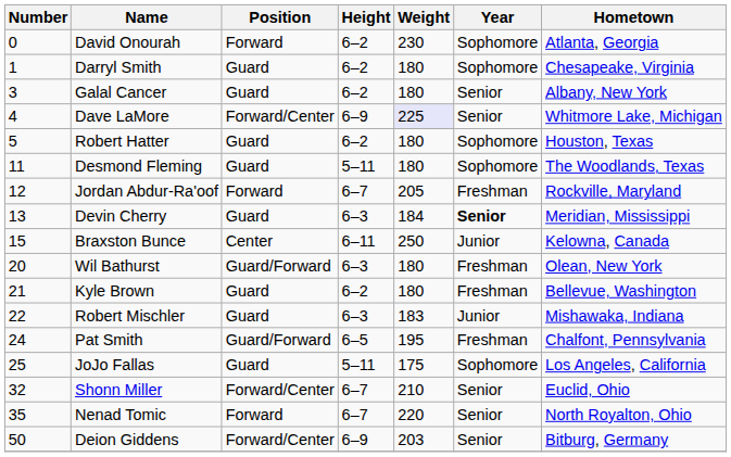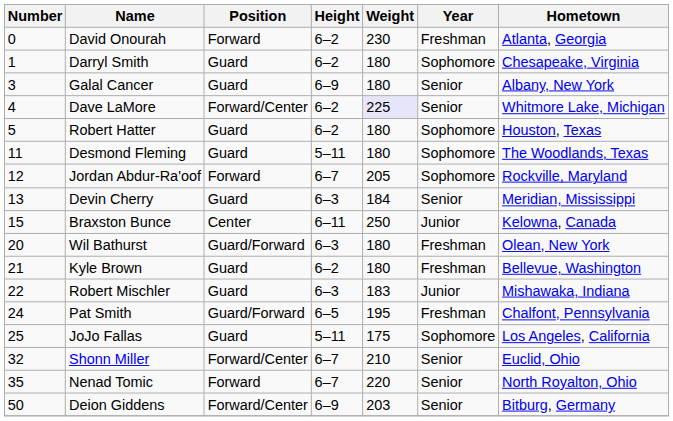 <table class="wikitable" style="font-size: 95%;">
 <tr>
 <th>Number</th>
 <th>Name</th>
 <th>Position</th>
 <th>Height</th>
 <th>Weight</th>
 <th>Year</th>
 <th>Hometown</th>
 </tr>
 <tr>
 <td>0</td>
 <td>David Onourah</td>
 <td>Forward</td>
 <td>6–2</td>
 <td>230</td>
-<td>Sophomore</td>
+<td>Freshman</td>
 <td><a href='#'>Atlanta</a>, <a href='#'>Georgia</a></td>
 </tr>
 <tr>
 <td>1</td>
 <td>Darryl Smith</td>
 <td>Guard</td>
 <td>6–2</td>
 <td>180</td>
 <td>Sophomore</td>
 <td><a href='#'>Chesapeake, Virginia</a></td>
 </tr>
 <tr>
 <td>3</td>
 <td>Galal Cancer</td>
 <td>Guard</td>
-<td>6–2</td>
+<td>6–9</td>
 <td>180</td>
 <td>Senior</td>
 <td><a href='#'>Albany, New York</a></td>
 </tr>
 <tr>
 <td>4</td>
 <td>Dave LaMore</td>
 <td>Forward/Center</td>
-<td>6–9</td>
+<td>6–2</td>
 <td style="background: lavender;">225</td>
 <td>Senior</td>
 <td><a href='#'>Whitmore Lake, Michigan</a></td>
 </tr>
 <tr>
 <td>5</td>
 <td>Robert Hatter</td>
 <td>Guard</td>
 <td>6–2</td>
 <td>180</td>
 <td>Sophomore</td>
 <td><a href='#'>Houston</a>, <a href='#'>Texas</a></td>
 </tr>
 <tr>
 <td>11</td>
 <td>Desmond Fleming</td>
 <td>Guard</td>
 <td>5–11</td>
 <td>180</td>
 <td>Sophomore</td>
 <td><a href='#'>The Woodlands, Texas</a></td>
 </tr>
 <tr>
 <td>12</td>
 <td>Jordan Abdur-Ra'oof</td>
 <td>Forward</td>
 <td>6–7</td>
 <td>205</td>
-<td>Freshman</td>
+<td>Sophomore</td>
 <td><a href='#'>Rockville, Maryland</a></td>
 </tr>
 <tr>
 <td>13</td>
 <td>Devin Cherry</td>
 <td>Guard</td>
 <td>6–3</td>
 <td>184</td>
-<td><strong>Senior</strong></td>
+<td>Senior</td>
 <td><a href='#'>Meridian, Mississippi</a></td>
 </tr>
 <tr>
 <td>15</td>
 <td>Braxston Bunce</td>
 <td>Center</td>
 <td>6–11</td>
 <td>250</td>
 <td>Junior</td>
 <td><a href='#'>Kelowna</a>, <a href='#'>Canada</a></td>
 </tr>
 <tr>
 <td>20</td>
 <td>Wil Bathurst</td>
 <td>Guard/Forward</td>
 <td>6–3</td>
 <td>180</td>
 <td>Freshman</td>
 <td><a href='#'>Olean, New York</a></td>
 </tr>
 <tr>
 <td>21</td>
 <td>Kyle Brown</td>
 <td>Guard</td>
 <td>6–2</td>
 <td>180</td>
 <td>Freshman</td>
 <td><a href='#'>Bellevue, Washington</a></td>
 </tr>
 <tr>
 <td>22</td>
 <td>Robert Mischler</td>
 <td>Guard</td>
 <td>6–3</td>
 <td>183</td>
 <td>Junior</td>
 <td><a href='#'>Mishawaka, Indiana</a></td>
 </tr>
 <tr>
 <td>24</td>
 <td>Pat Smith</td>
 <td>Guard/Forward</td>
 <td>6–5</td>
 <td>195</td>
 <td>Freshman</td>
 <td><a href='#'>Chalfont, Pennsylvania</a></td>
 </tr>
 <tr>
 <td>25</td>
 <td>JoJo Fallas</td>
 <td>Guard</td>
 <td>5–11</td>
 <td>175</td>
 <td>Sophomore</td>
 <td><a href='#'>Los Angeles</a>, <a href='#'>California</a></td>
 </tr>
 <tr>
 <td>32</td>
 <td><a href='#'>Shonn Miller</a></td>
 <td>Forward/Center</td>
 <td>6–7</td>
 <td>210</td>
 <td>Senior</td>
 <td><a href='#'>Euclid, Ohio</a></td>
 </tr>
 <tr>
 <td>35</td>
 <td>Nenad Tomic</td>
 <td>Forward</td>
 <td>6–7</td>
 <td>220</td>
 <td>Senior</td>
 <td><a href='#'>North Royalton, Ohio</a></td>
 </tr>
 <tr>
 <td>50</td>
 <td>Deion Giddens</td>
 <td>Forward/Center</td>
 <td>6–9</td>
 <td>203</td>
 <td>Senior</td>
 <td><a href='#'>Bitburg</a>, <a href='#'>Germany</a></td>
 </tr>
 <tr>
 </tr>
 </table>
